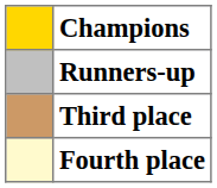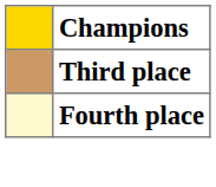 <table bgcolor="#f7f8ff" cellpadding="3" cellspacing="0" border="1" style="font-size: 95%; border: gray solid 1px; border-collapse: collapse;text-align:center;">
 <tr>
 <td style="background: Gold;"  width="20"></td>
 <td bgcolor="#ffffff" align="left"><strong>Champions</strong></td>
-</tr>
-<tr>
-<td style="background: Silver;" width="20"></td>
-<td bgcolor="#ffffff" align="left"><strong>Runners-up</strong></td>
 </tr>
 <tr>
 <td style="background: #cc9966;" width="20"></td>
 <td bgcolor="#ffffff" align="left"><strong>Third place</strong></td>
 </tr>
 <tr>
 <td style="background: LemonChiffon;" width="20"></td>
 <td bgcolor="#ffffff" align="left"><strong>Fourth place</strong></td>
 </tr>
 </table>
